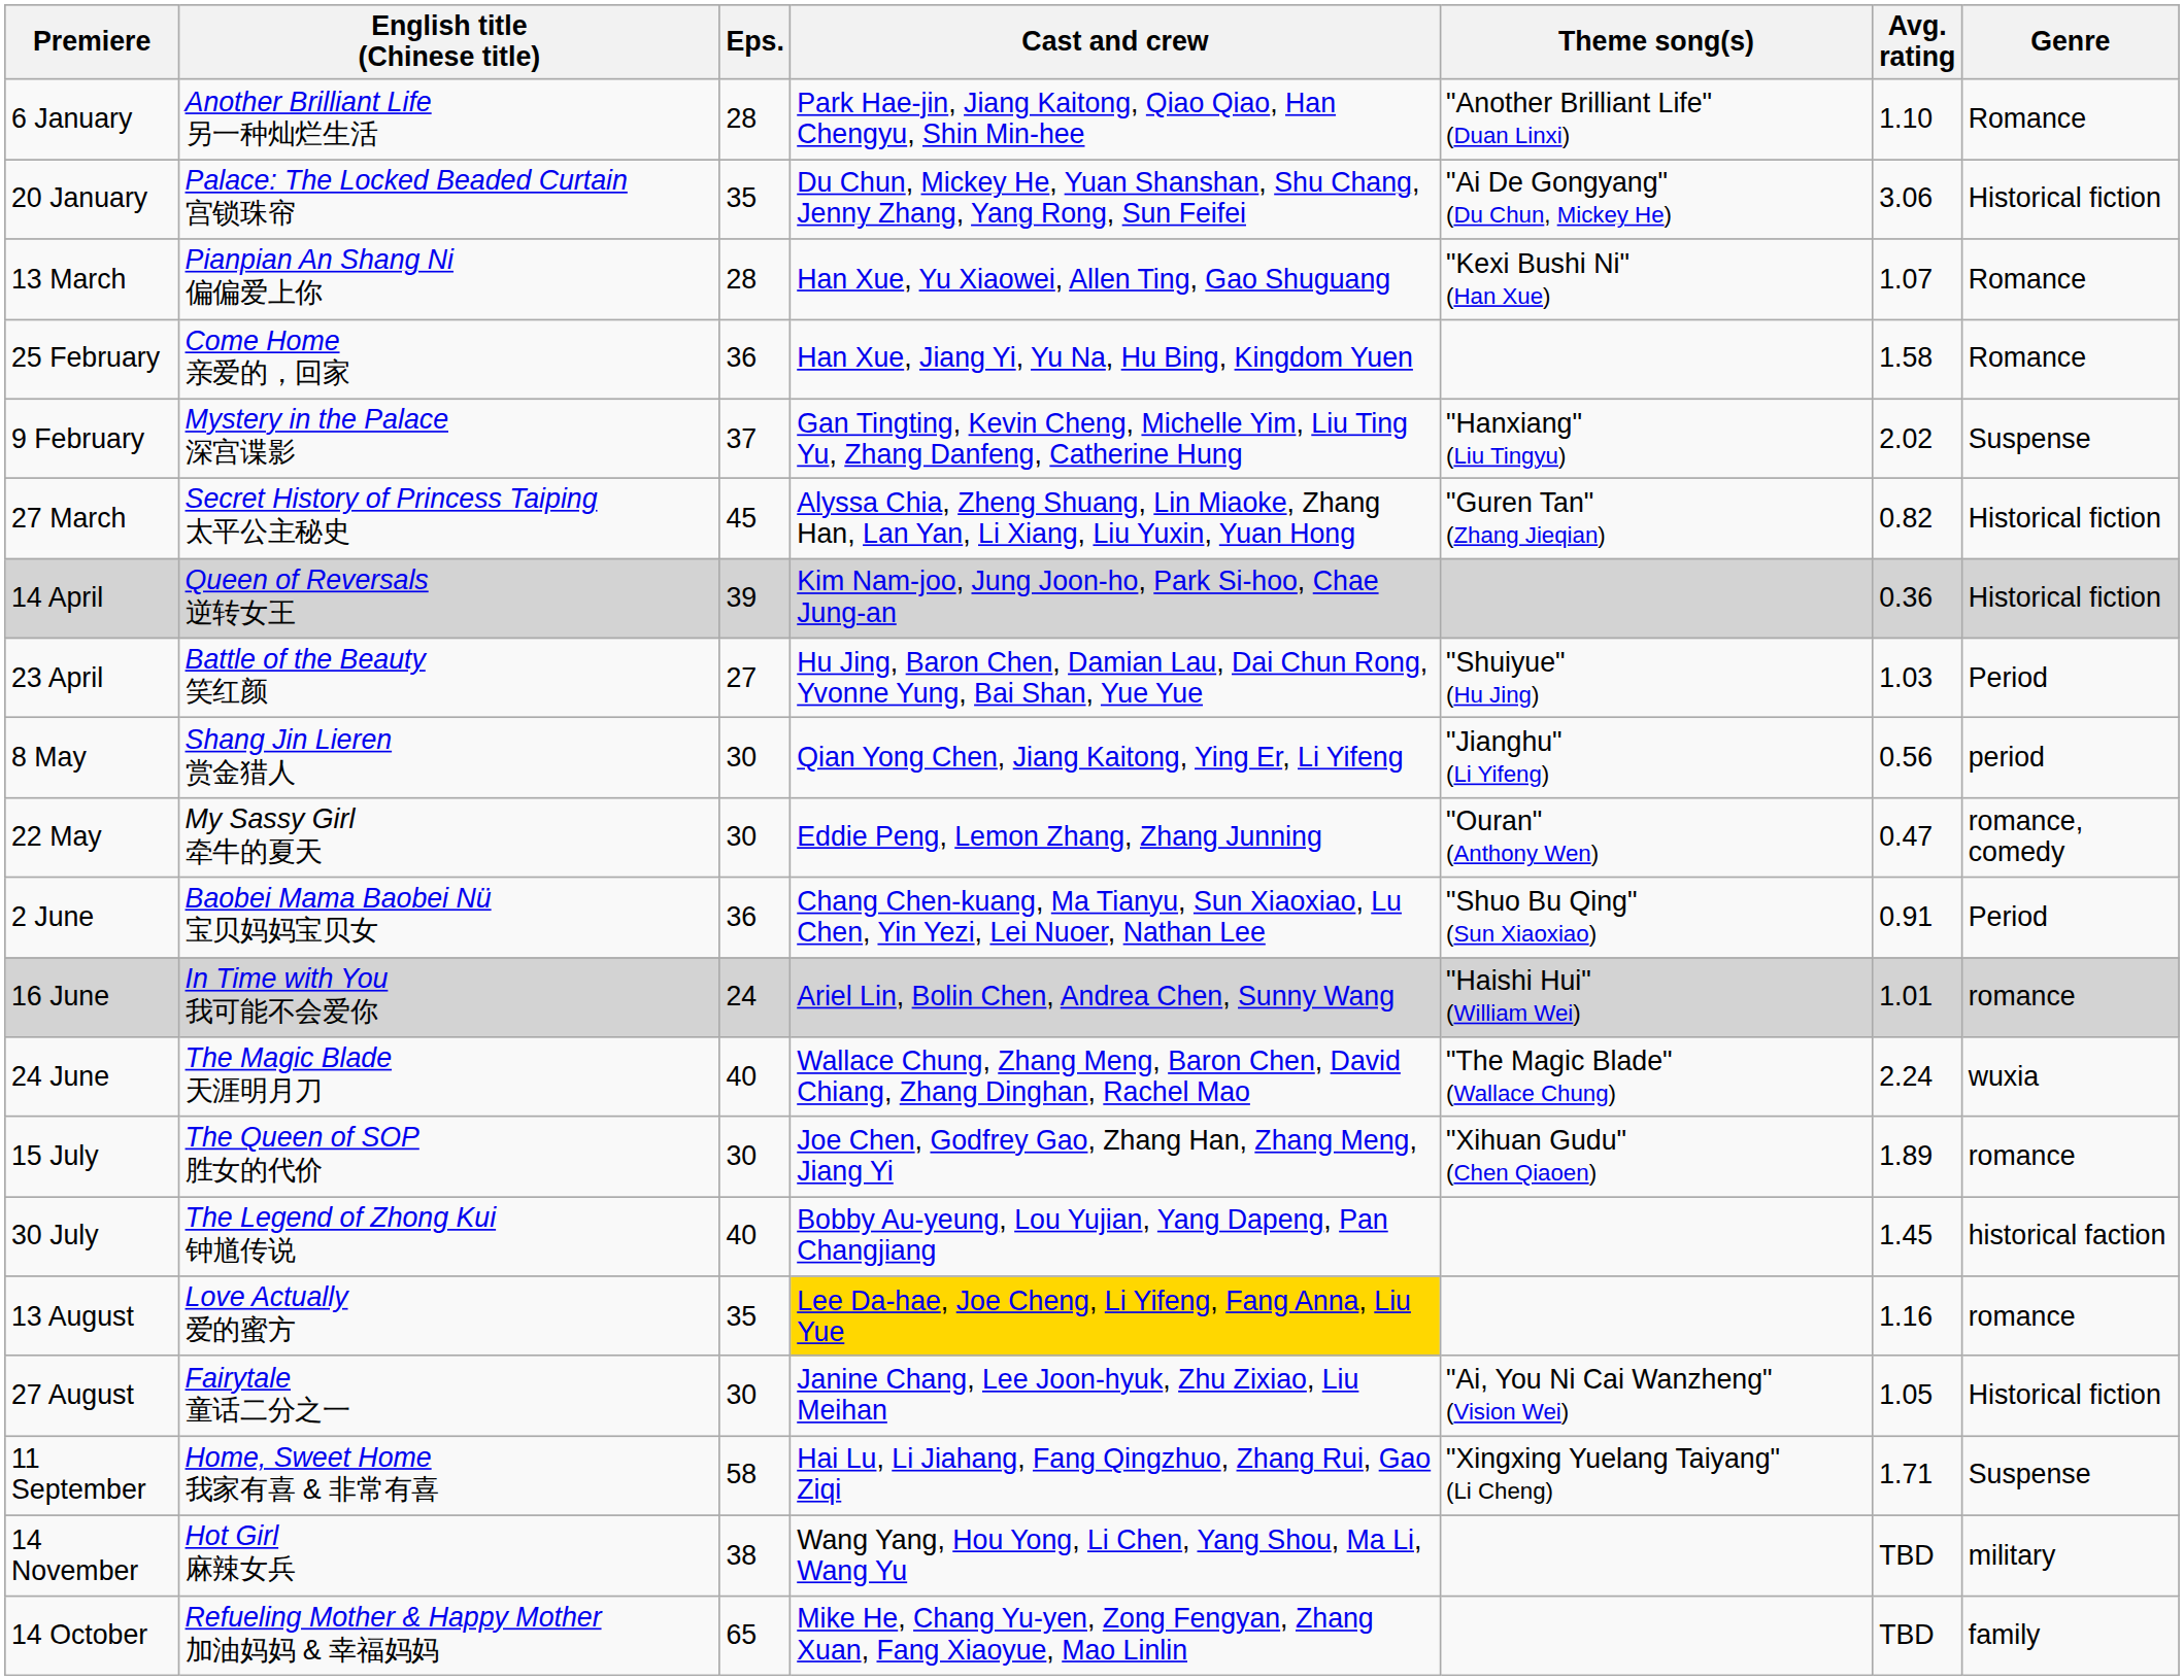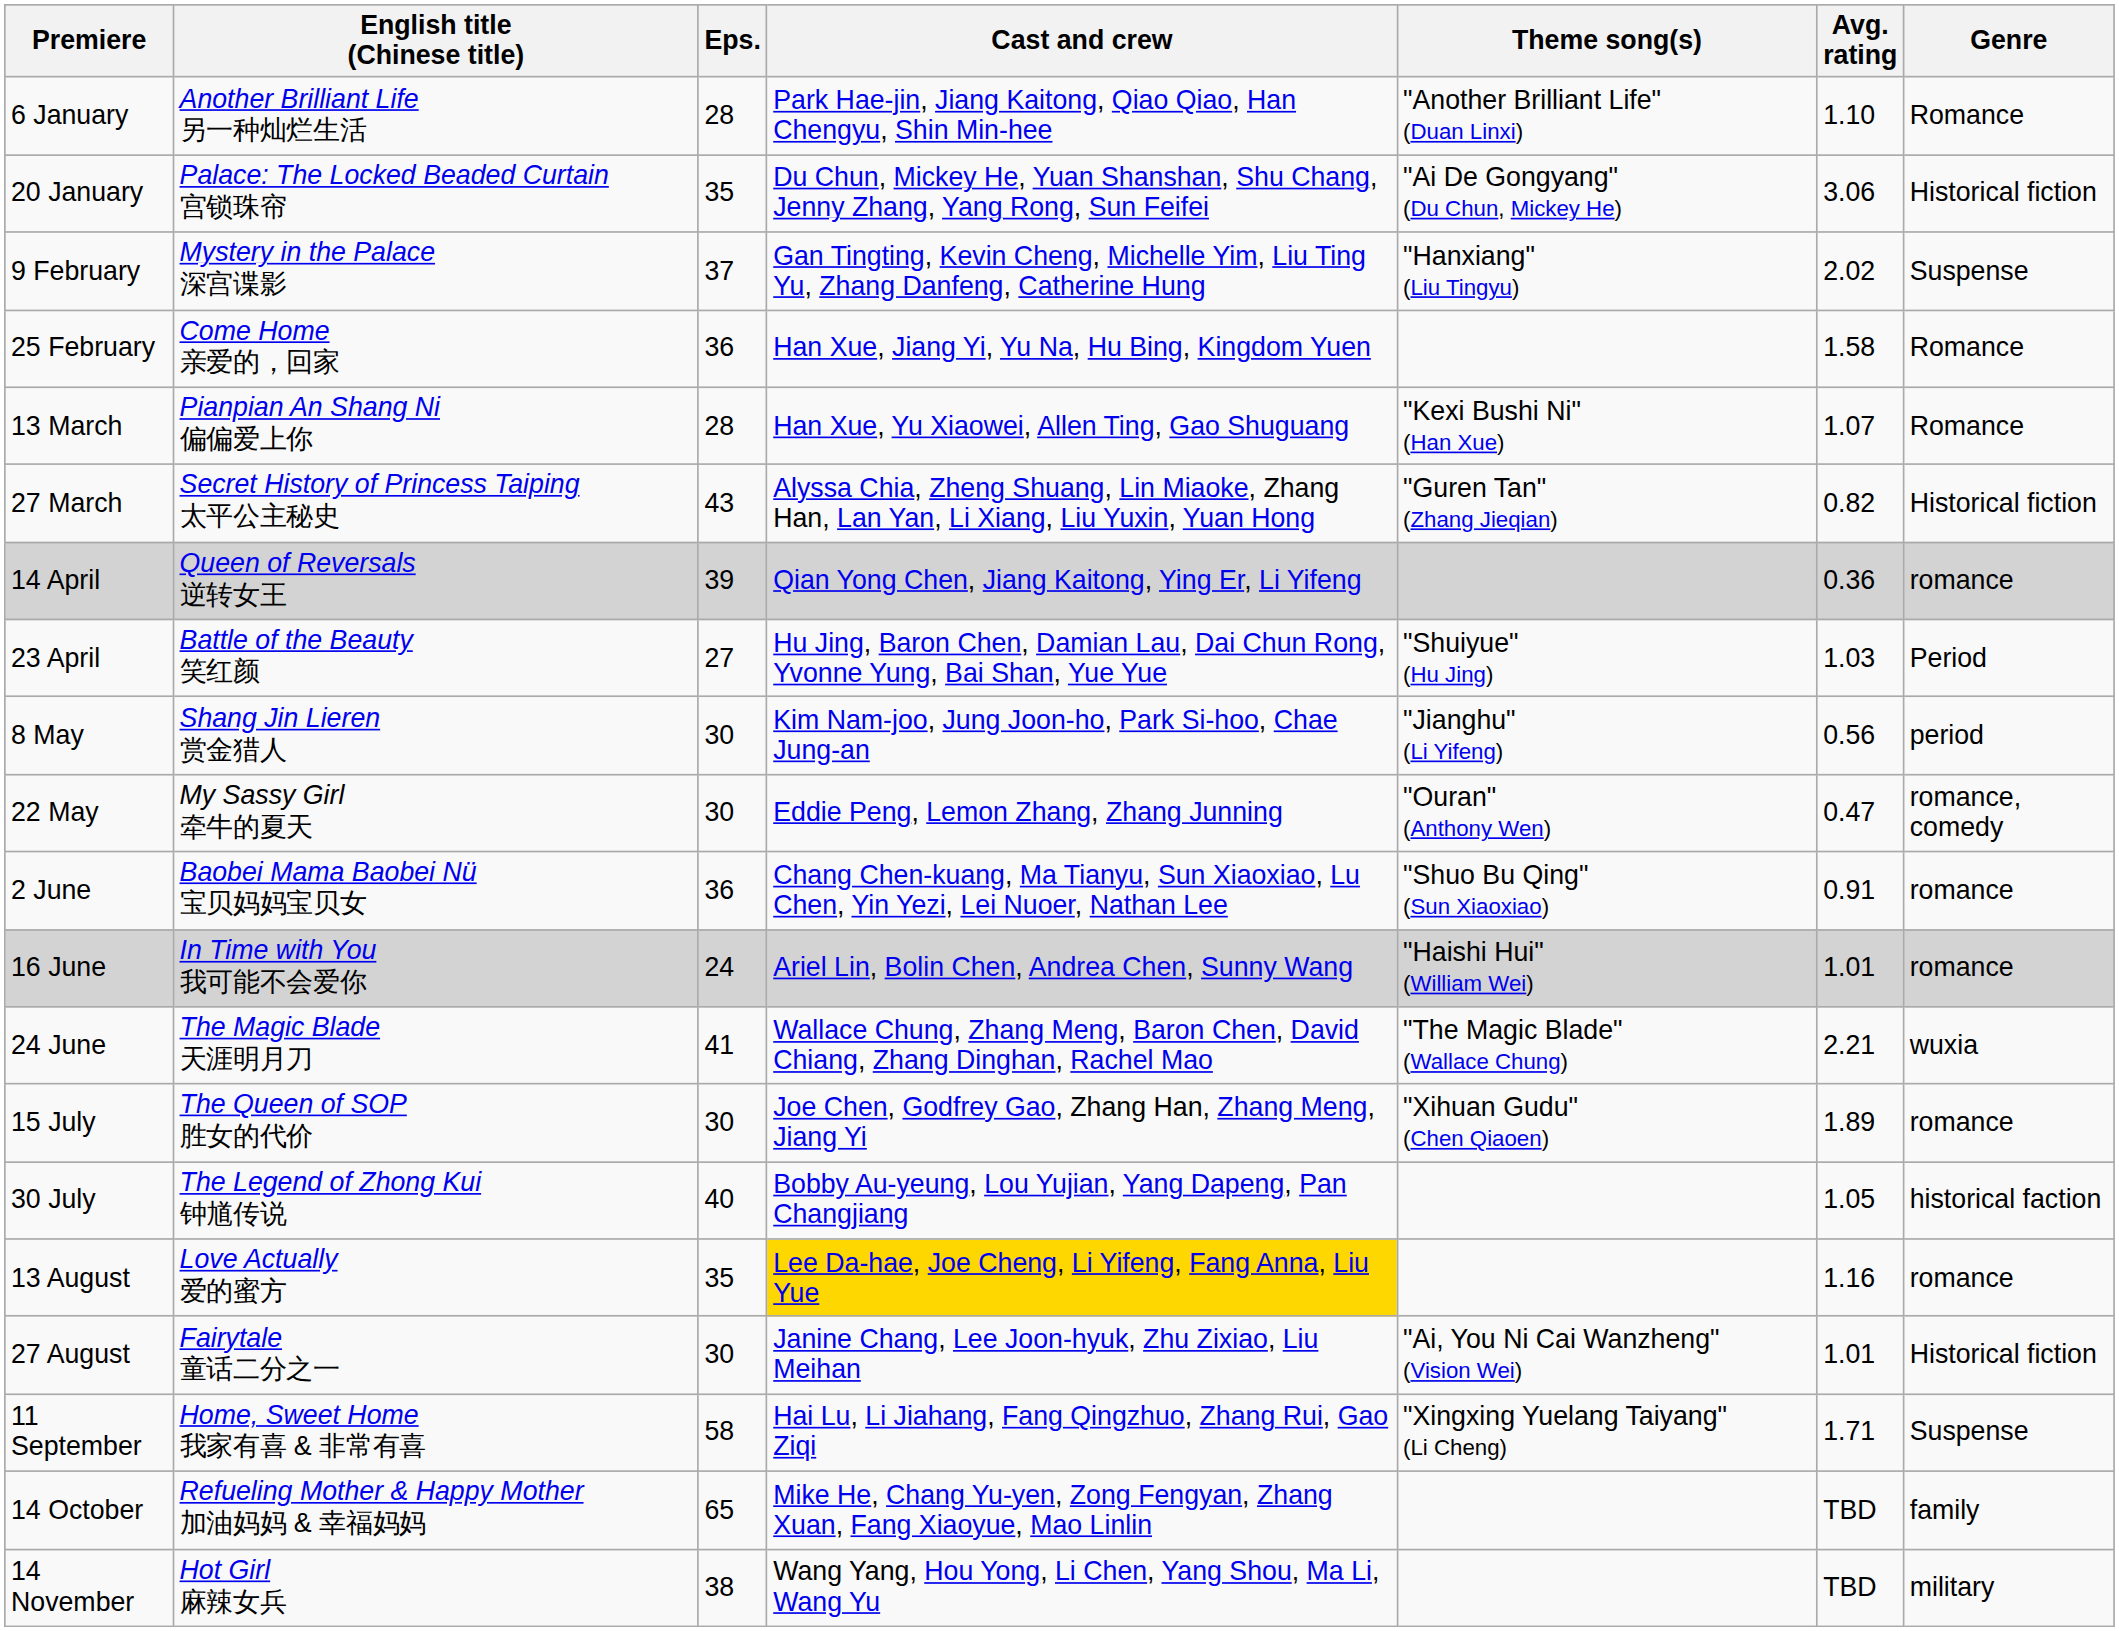 <table class="wikitable sortable" width="100%" style="text-align: left">
 <tr>
 <th align=center width=8% bgcolor="silver">Premiere</th>
 <th align=center width=25% bgcolor="silver">English title <br> (Chinese title)</th>
 <th align=center width=1% bgcolor="silver">Eps.</th>
 <th align=center width=30% bgcolor="silver">Cast and crew</th>
 <th align=center width=20% bgcolor="silver">Theme song(s)</th>
 <th align=center width=1% bgcolor="silver">Avg. rating</th>
 <th align=center width=10% bgcolor="silver">Genre</th>
 </tr>
 <tr ---->
 <td>6 January</td>
 <td><em><a href='#'>Another Brilliant Life</a></em> <br>另一种灿烂生活</td>
 <td>28</td>
 <td><a href='#'>Park Hae-jin</a>, <a href='#'>Jiang Kaitong</a>, <a href='#'>Qiao Qiao</a>, <a href='#'>Han Chengyu</a>, <a href='#'>Shin Min-hee</a></td>
 <td>"Another Brilliant Life"<br><small>(<a href='#'>Duan Linxi</a>)</small></td>
 <td>1.10</td>
 <td>Romance</td>
 </tr>
 <tr ---->
 <td>20 January</td>
 <td><em><a href='#'>Palace: The Locked Beaded Curtain</a></em> <br>宫锁珠帘</td>
 <td>35</td>
 <td><a href='#'>Du Chun</a>, <a href='#'>Mickey He</a>, <a href='#'>Yuan Shanshan</a>, <a href='#'>Shu Chang</a>, <a href='#'>Jenny Zhang</a>, <a href='#'>Yang Rong</a>, <a href='#'>Sun Feifei</a></td>
 <td>"Ai De Gongyang"<br><small>(<a href='#'>Du Chun</a>, <a href='#'>Mickey He</a>)</small></td>
 <td>3.06</td>
 <td>Historical fiction</td>
 </tr>
 <tr ---->
-<td>13 March</td>
-<td><em><a href='#'>Pianpian An Shang Ni</a></em> <br> 偏偏爱上你</td>
-<td>28</td>
-<td><a href='#'>Han Xue</a>, <a href='#'>Yu Xiaowei</a>, <a href='#'>Allen Ting</a>, <a href='#'>Gao Shuguang</a></td>
-<td>"Kexi Bushi Ni"<br><small>(<a href='#'>Han Xue</a>)</small></td>
-<td>1.07</td>
-<td>Romance</td>
+<td>9 February</td>
+<td><em><a href='#'>Mystery in the Palace</a></em> <br>深宫谍影</td>
+<td>37</td>
+<td><a href='#'>Gan Tingting</a>, <a href='#'>Kevin Cheng</a>, <a href='#'>Michelle Yim</a>, <a href='#'>Liu Ting Yu</a>, <a href='#'>Zhang Danfeng</a>, <a href='#'>Catherine Hung</a></td>
+<td>"Hanxiang"<br><small>(<a href='#'>Liu Tingyu</a>)</small></td>
+<td>2.02</td>
+<td>Suspense</td>
 </tr>
 <tr ---->
 <td>25 February</td>
 <td><em><a href='#'>Come Home</a></em> <br>亲爱的，回家</td>
 <td>36</td>
 <td><a href='#'>Han Xue</a>, <a href='#'>Jiang Yi</a>, <a href='#'>Yu Na</a>, <a href='#'>Hu Bing</a>, <a href='#'>Kingdom Yuen</a></td>
 <td></td>
 <td>1.58</td>
 <td>Romance</td>
 </tr>
 <tr ---->
-<td>9 February</td>
-<td><em><a href='#'>Mystery in the Palace</a></em> <br>深宫谍影</td>
-<td>37</td>
-<td><a href='#'>Gan Tingting</a>, <a href='#'>Kevin Cheng</a>, <a href='#'>Michelle Yim</a>, <a href='#'>Liu Ting Yu</a>, <a href='#'>Zhang Danfeng</a>, <a href='#'>Catherine Hung</a></td>
-<td>"Hanxiang"<br><small>(<a href='#'>Liu Tingyu</a>)</small></td>
-<td>2.02</td>
-<td>Suspense</td>
+<td>13 March</td>
+<td><em><a href='#'>Pianpian An Shang Ni</a></em> <br> 偏偏爱上你</td>
+<td>28</td>
+<td><a href='#'>Han Xue</a>, <a href='#'>Yu Xiaowei</a>, <a href='#'>Allen Ting</a>, <a href='#'>Gao Shuguang</a></td>
+<td>"Kexi Bushi Ni"<br><small>(<a href='#'>Han Xue</a>)</small></td>
+<td>1.07</td>
+<td>Romance</td>
 </tr>
 <tr ---->
 <td>27 March</td>
 <td><em><a href='#'>Secret History of Princess Taiping</a></em> <br>太平公主秘史</td>
-<td>45</td>
+<td>43</td>
 <td><a href='#'>Alyssa Chia</a>, <a href='#'>Zheng Shuang</a>, <a href='#'>Lin Miaoke</a>, Zhang Han, <a href='#'>Lan Yan</a>, <a href='#'>Li Xiang</a>, <a href='#'>Liu Yuxin</a>, <a href='#'>Yuan Hong</a></td>
 <td>"Guren Tan"<br><small>(<a href='#'>Zhang Jieqian</a>)</small></td>
 <td>0.82</td>
 <td>Historical fiction</td>
 </tr>
 <tr ---- bgcolor="lightgrey">
 <td>14 April</td>
 <td><em><a href='#'>Queen of Reversals</a></em> <br>逆转女王</td>
 <td>39</td>
-<td><a href='#'>Kim Nam-joo</a>, <a href='#'>Jung Joon-ho</a>, <a href='#'>Park Si-hoo</a>, <a href='#'>Chae Jung-an</a></td>
+<td><a href='#'>Qian Yong Chen</a>, <a href='#'>Jiang Kaitong</a>, <a href='#'>Ying Er</a>, <a href='#'>Li Yifeng</a></td>
 <td></td>
 <td>0.36</td>
-<td>Historical fiction</td>
+<td>romance</td>
 </tr>
 <tr ---->
 <td>23 April</td>
 <td><em><a href='#'>Battle of the Beauty</a></em> <br>笑红颜</td>
 <td>27</td>
 <td><a href='#'>Hu Jing</a>, <a href='#'>Baron Chen</a>, <a href='#'>Damian Lau</a>, <a href='#'>Dai Chun Rong</a>, <a href='#'>Yvonne Yung</a>, <a href='#'>Bai Shan</a>, <a href='#'>Yue Yue</a></td>
 <td>"Shuiyue"<br><small>(<a href='#'>Hu Jing</a>)</small></td>
 <td>1.03</td>
 <td>Period</td>
 </tr>
 <tr ---->
 <td>8 May</td>
 <td><em><a href='#'>Shang Jin Lieren</a></em> <br>赏金猎人</td>
 <td>30</td>
-<td><a href='#'>Qian Yong Chen</a>, <a href='#'>Jiang Kaitong</a>, <a href='#'>Ying Er</a>, <a href='#'>Li Yifeng</a></td>
+<td><a href='#'>Kim Nam-joo</a>, <a href='#'>Jung Joon-ho</a>, <a href='#'>Park Si-hoo</a>, <a href='#'>Chae Jung-an</a></td>
 <td>"Jianghu"<br><small>(<a href='#'>Li Yifeng</a>)</small></td>
 <td>0.56</td>
 <td>period</td>
 </tr>
 <tr ---->
 <td>22 May</td>
 <td><em>My Sassy Girl</em> <br>牵牛的夏天</td>
 <td>30</td>
 <td><a href='#'>Eddie Peng</a>, <a href='#'>Lemon Zhang</a>, <a href='#'>Zhang Junning</a></td>
 <td>"Ouran"<br><small>(<a href='#'>Anthony Wen</a>)</small></td>
 <td>0.47</td>
 <td>romance, comedy</td>
 </tr>
 <tr ---->
 <td>2 June</td>
 <td><em><a href='#'>Baobei Mama Baobei Nü</a></em> <br>宝贝妈妈宝贝女</td>
 <td>36</td>
 <td><a href='#'>Chang Chen-kuang</a>, <a href='#'>Ma Tianyu</a>, <a href='#'>Sun Xiaoxiao</a>, <a href='#'>Lu Chen</a>, <a href='#'>Yin Yezi</a>, <a href='#'>Lei Nuoer</a>, <a href='#'>Nathan Lee</a></td>
 <td>"Shuo Bu Qing"<br><small>(<a href='#'>Sun Xiaoxiao</a>)</small></td>
 <td>0.91</td>
-<td>Period</td>
+<td>romance</td>
 </tr>
 <tr ---- bgcolor="lightgrey">
 <td>16 June</td>
 <td><em><a href='#'>In Time with You</a></em> <br>我可能不会爱你</td>
 <td>24</td>
 <td><a href='#'>Ariel Lin</a>, <a href='#'>Bolin Chen</a>, <a href='#'>Andrea Chen</a>, <a href='#'>Sunny Wang</a></td>
 <td>"Haishi Hui"<br><small>(<a href='#'>William Wei</a>)</small></td>
 <td>1.01</td>
 <td>romance</td>
 </tr>
 <tr ---->
 <td>24 June</td>
 <td><em><a href='#'>The Magic Blade</a></em> <br>天涯明月刀</td>
-<td>40</td>
+<td>41</td>
 <td><a href='#'>Wallace Chung</a>, <a href='#'>Zhang Meng</a>, <a href='#'>Baron Chen</a>, <a href='#'>David Chiang</a>, <a href='#'>Zhang Dinghan</a>, <a href='#'>Rachel Mao</a></td>
 <td>"The Magic Blade"<br><small>(<a href='#'>Wallace Chung</a>)</small></td>
-<td>2.24</td>
+<td>2.21</td>
 <td>wuxia</td>
 </tr>
 <tr ---->
 <td>15 July</td>
 <td><em><a href='#'>The Queen of SOP</a></em> <br>胜女的代价</td>
 <td>30</td>
 <td><a href='#'>Joe Chen</a>, <a href='#'>Godfrey Gao</a>, Zhang Han, <a href='#'>Zhang Meng</a>, <a href='#'>Jiang Yi</a></td>
 <td>"Xihuan Gudu"<br><small>(<a href='#'>Chen Qiaoen</a>)</small></td>
 <td>1.89</td>
 <td>romance</td>
 </tr>
 <tr ---->
 <td>30 July</td>
 <td><em><a href='#'>The Legend of Zhong Kui</a></em> <br>钟馗传说</td>
 <td>40</td>
 <td><a href='#'>Bobby Au-yeung</a>, <a href='#'>Lou Yujian</a>, <a href='#'>Yang Dapeng</a>, <a href='#'>Pan Changjiang</a></td>
 <td></td>
-<td>1.45</td>
+<td>1.05</td>
 <td>historical faction</td>
 </tr>
 <tr ---->
 <td>13 August</td>
 <td><em><a href='#'>Love Actually</a></em> <br>爱的蜜方</td>
 <td>35</td>
 <td style="background: gold;"><a href='#'>Lee Da-hae</a>, <a href='#'>Joe Cheng</a>, <a href='#'>Li Yifeng</a>, <a href='#'>Fang Anna</a>, <a href='#'>Liu Yue</a></td>
 <td></td>
 <td>1.16</td>
 <td>romance</td>
 </tr>
 <tr ---->
 <td>27 August</td>
 <td><em><a href='#'>Fairytale</a></em> <br>童话二分之一</td>
 <td>30</td>
 <td><a href='#'>Janine Chang</a>, <a href='#'>Lee Joon-hyuk</a>, <a href='#'>Zhu Zixiao</a>, <a href='#'>Liu Meihan</a></td>
 <td>"Ai, You Ni Cai Wanzheng"<br><small>(<a href='#'>Vision Wei</a>)</small></td>
-<td>1.05</td>
+<td>1.01</td>
 <td>Historical fiction</td>
 </tr>
 <tr ---->
 <td>11 September</td>
 <td><em><a href='#'>Home, Sweet Home</a></em><br>我家有喜 & 非常有喜</td>
 <td>58</td>
 <td><a href='#'>Hai Lu</a>, <a href='#'>Li Jiahang</a>, <a href='#'>Fang Qingzhuo</a>, <a href='#'>Zhang Rui</a>, <a href='#'>Gao Ziqi</a></td>
 <td>"Xingxing Yuelang Taiyang"<br><small>(Li Cheng)</small></td>
 <td>1.71</td>
 <td>Suspense</td>
 </tr>
 <tr ---->
+<td>14 October</td>
+<td><em><a href='#'>Refueling Mother & Happy Mother</a></em> <br>加油妈妈 & 幸福妈妈</td>
+<td>65</td>
+<td><a href='#'>Mike He</a>, <a href='#'>Chang Yu-yen</a>, <a href='#'>Zong Fengyan</a>, <a href='#'>Zhang Xuan</a>, <a href='#'>Fang Xiaoyue</a>, <a href='#'>Mao Linlin</a></td>
+<td></td>
+<td>TBD</td>
+<td>family</td>
+</tr>
+<tr ---->
 <td>14 November</td>
 <td><em><a href='#'>Hot Girl</a></em> <br>麻辣女兵</td>
 <td>38</td>
 <td>Wang Yang, <a href='#'>Hou Yong</a>, <a href='#'>Li Chen</a>, <a href='#'>Yang Shou</a>, <a href='#'>Ma Li</a>, <a href='#'>Wang Yu</a></td>
 <td></td>
 <td>TBD</td>
 <td>military</td>
 </tr>
-<tr ---->
-<td>14 October</td>
-<td><em><a href='#'>Refueling Mother & Happy Mother</a></em> <br>加油妈妈 & 幸福妈妈</td>
-<td>65</td>
-<td><a href='#'>Mike He</a>, <a href='#'>Chang Yu-yen</a>, <a href='#'>Zong Fengyan</a>, <a href='#'>Zhang Xuan</a>, <a href='#'>Fang Xiaoyue</a>, <a href='#'>Mao Linlin</a></td>
-<td></td>
-<td>TBD</td>
-<td>family</td>
-</tr>
 </table>
